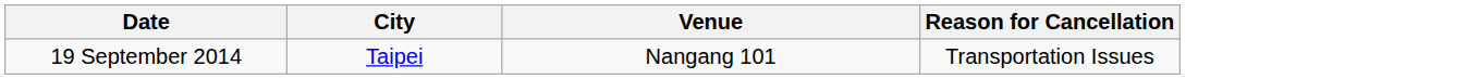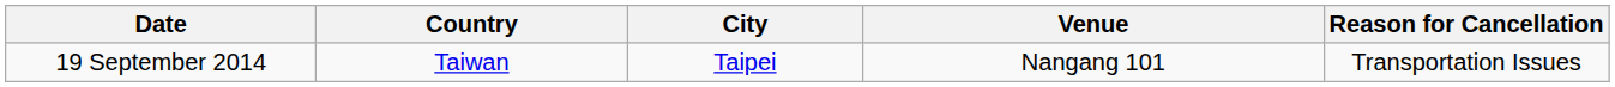 <table class="wikitable" style="text-align:center;">
 <tr>
 <th style="width:200px;">Date</th>
+<th style="width:200px;">Country</th>
 <th style="width:150px;">City</th>
 <th style="width:300px;">Venue</th>
 <th>Reason for Cancellation</th>
 </tr>
 <tr>
 <td>19 September 2014</td>
+<td><a href='#'>Taiwan</a></td>
 <td><a href='#'>Taipei</a></td>
 <td>Nangang 101</td>
 <td>Transportation Issues</td>
 </tr>
 </table>
